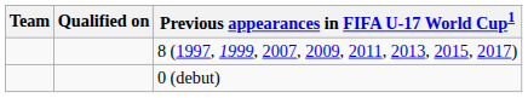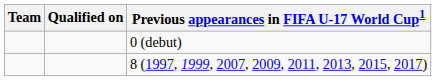 <table class="wikitable sortable">
 <tr>
 <th>Team</th>
 <th>Qualified on</th>
 <th data-sort-type="number">Previous <a href='#'>appearances</a> in <a href='#'>FIFA U-17 World Cup</a><sup><strong><a href='#'>1</a></strong></sup></th>
 </tr>
 <tr>
 <td></td>
 <td></td>
-<td>8 (<a href='#'>1997</a>, <em><a href='#'>1999</a></em>, <a href='#'>2007</a>, <a href='#'>2009</a>, <a href='#'>2011</a>, <a href='#'>2013</a>, <a href='#'>2015</a>, <a href='#'>2017</a>)</td>
+<td>0 (debut)</td>
 </tr>
 <tr>
 <td></td>
 <td></td>
-<td>0 (debut)</td>
+<td>8 (<a href='#'>1997</a>, <em><a href='#'>1999</a></em>, <a href='#'>2007</a>, <a href='#'>2009</a>, <a href='#'>2011</a>, <a href='#'>2013</a>, <a href='#'>2015</a>, <a href='#'>2017</a>)</td>
 </tr>
 </table>
